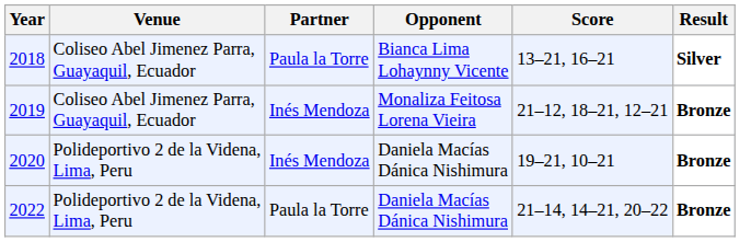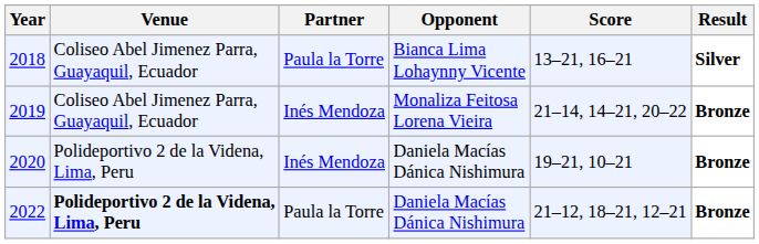 <table class="sortable wikitable" style="font-size: 90%;">
 <tr>
 <th>Year</th>
 <th>Venue</th>
 <th>Partner</th>
 <th>Opponent</th>
 <th>Score</th>
 <th>Result</th>
 </tr>
 <tr style="background:#ECF2FF">
 <td align="center"><a href='#'>2018</a></td>
 <td align="left">Coliseo Abel Jimenez Parra,<br><a href='#'>Guayaquil</a>, Ecuador</td>
 <td align="left"> <a href='#'>Paula la Torre</a></td>
 <td align="left"> <a href='#'>Bianca Lima</a><br> <a href='#'>Lohaynny Vicente</a></td>
 <td align="left">13–21, 16–21</td>
 <td style="text-align:left; background:white"> <strong>Silver</strong></td>
 </tr>
 <tr style="background:#ECF2FF">
 <td align="center"><a href='#'>2019</a></td>
 <td align="left">Coliseo Abel Jimenez Parra,<br><a href='#'>Guayaquil</a>, Ecuador</td>
 <td align="left"> <a href='#'>Inés Mendoza</a></td>
 <td align="left"> <a href='#'>Monaliza Feitosa</a><br> <a href='#'>Lorena Vieira</a></td>
-<td align="left">21–12, 18–21, 12–21</td>
+<td align="left">21–14, 14–21, 20–22</td>
 <td style="text-align:left; background:white"> <strong>Bronze</strong></td>
 </tr>
 <tr style="background:#ECF2FF">
 <td align="center"><a href='#'>2020</a></td>
 <td align="left">Polideportivo 2 de la Videna,<br><a href='#'>Lima</a>, Peru</td>
 <td align="left"> <a href='#'>Inés Mendoza</a></td>
 <td align="left"> Daniela Macías<br> Dánica Nishimura</td>
 <td align="left">19–21, 10–21</td>
 <td style="text-align:left; background:white"> <strong>Bronze</strong></td>
 </tr>
 <tr style="background:#ECF2FF">
 <td align="center"><a href='#'>2022</a></td>
-<td align="left">Polideportivo 2 de la Videna,<br><a href='#'>Lima</a>, Peru</td>
+<td align="left"><strong>Polideportivo 2 de la Videna,<br><a href='#'>Lima</a>, Peru</strong></td>
 <td align="left"> Paula la Torre</td>
 <td align="left"> <a href='#'>Daniela Macías</a><br> <a href='#'>Dánica Nishimura</a></td>
-<td align="left">21–14, 14–21, 20–22</td>
+<td align="left">21–12, 18–21, 12–21</td>
 <td style="text-align:left; background:white"> <strong>Bronze</strong></td>
 </tr>
 </table>
